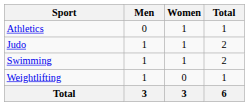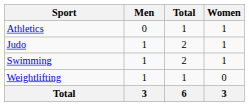 <table class="wikitable sortable" style="text-align:center;">
 <tr>
 <th width=180>Sport</th>
 <th width=55>Men</th>
+<th width=55>Total</th>
 <th width=55>Women</th>
-<th width=55>Total</th>
 </tr>
 <tr>
 <td align=left><a href='#'>Athletics</a></td>
 <td>0</td>
 <td>1</td>
 <td>1</td>
 </tr>
 <tr>
 <td align=left><a href='#'>Judo</a></td>
 <td>1</td>
+<td>2</td>
 <td>1</td>
-<td>2</td>
 </tr>
 <tr>
 <td align=left><a href='#'>Swimming</a></td>
 <td>1</td>
+<td>2</td>
 <td>1</td>
-<td>2</td>
 </tr>
 <tr>
 <td align=left><a href='#'>Weightlifting</a></td>
 <td>1</td>
+<td>1</td>
 <td>0</td>
-<td>1</td>
 </tr>
 <tr>
 <th>Total</th>
 <th>3</th>
+<th>6</th>
 <th>3</th>
-<th>6</th>
 </tr>
 </table>
